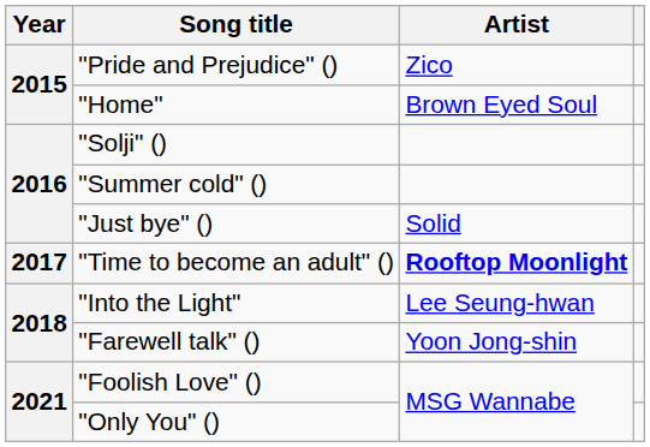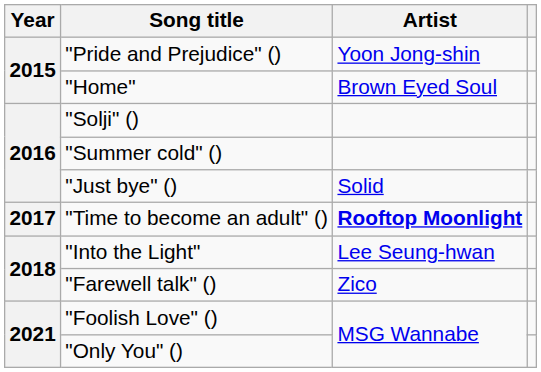 <table class="wikitable plainrowheaders sortable">
 <tr>
 <th scope="col">Year</th>
 <th scope="col">Song title</th>
 <th scope="col">Artist</th>
 <th scope="col" class="unsortable"></th>
 </tr>
 <tr>
 <th scope="row" rowspan="2">2015</th>
 <td>"Pride and Prejudice" ()</td>
-<td><a href='#'>Zico</a></td>
+<td><a href='#'>Yoon Jong-shin</a></td>
 <td style="text-align:center"></td>
 </tr>
 <tr>
 <td>"Home"</td>
 <td><a href='#'>Brown Eyed Soul</a></td>
 <td style="text-align:center"></td>
 </tr>
 <tr>
 <th scope="row" rowspan="3">2016</th>
 <td>"Solji" ()<br></td>
 <td></td>
 <td style="text-align:center"></td>
 </tr>
 <tr>
 <td>"Summer cold" ()</td>
 <td></td>
 <td style="text-align:center"></td>
 </tr>
 <tr>
 <td>"Just bye" ()</td>
 <td><a href='#'>Solid</a></td>
 <td style="text-align:center"></td>
 </tr>
 <tr>
 <th scope="row">2017</th>
 <td>"Time to become an adult" ()</td>
 <td><strong><a href='#'>Rooftop Moonlight</a></strong></td>
 <td style="text-align:center"></td>
 </tr>
 <tr>
 <th scope="row" rowspan="2">2018</th>
 <td>"Into the Light"</td>
 <td><a href='#'>Lee Seung-hwan</a></td>
 <td style="text-align:center"></td>
 </tr>
 <tr>
 <td>"Farewell talk" ()</td>
-<td><a href='#'>Yoon Jong-shin</a></td>
+<td><a href='#'>Zico</a></td>
 <td style="text-align:center"></td>
 </tr>
 <tr>
 <th scope="row" rowspan="2">2021</th>
 <td>"Foolish Love" ()</td>
 <td rowspan="2"><a href='#'>MSG Wannabe</a></td>
 <td style="text-align:center"></td>
 </tr>
 <tr>
 <td>"Only You" ()</td>
 <td style="text-align:center"></td>
 </tr>
 </table>
